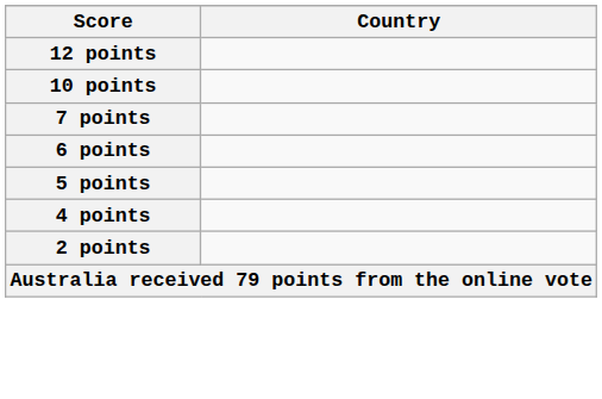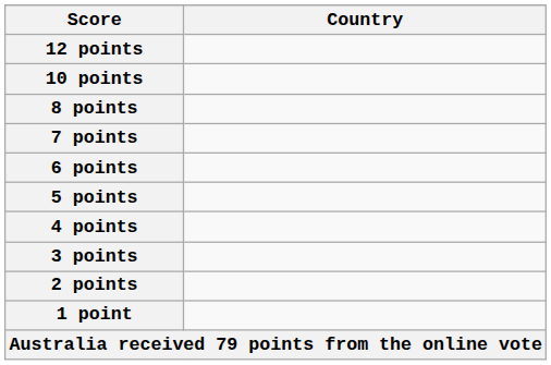 <table class="wikitable">
 <tr>
 </tr>
 <tr>
 <th scope="col" width="33%">Score</th>
 <th scope="col">Country</th>
 </tr>
 <tr>
 <th scope="row">12 points</th>
 <td></td>
 </tr>
 <tr>
 <th scope="row">10 points</th>
+<td></td>
+</tr>
+<tr>
+<th scope="row">8 points</th>
 <td></td>
 </tr>
 <tr>
 <th scope="row">7 points</th>
 <td></td>
 </tr>
 <tr>
 <th scope="row">6 points</th>
 <td></td>
 </tr>
 <tr>
 <th scope="row">5 points</th>
 <td></td>
 </tr>
 <tr>
 <th scope="row">4 points</th>
 <td></td>
 </tr>
 <tr>
+<th scope="row">3 points</th>
+<td></td>
+</tr>
+<tr>
 <th scope="row">2 points</th>
+<td></td>
+</tr>
+<tr>
+<th scope="row">1 point</th>
 <td></td>
 </tr>
 <tr>
 <th colspan="2">Australia received 79 points from the online vote</th>
 </tr>
 </table>
